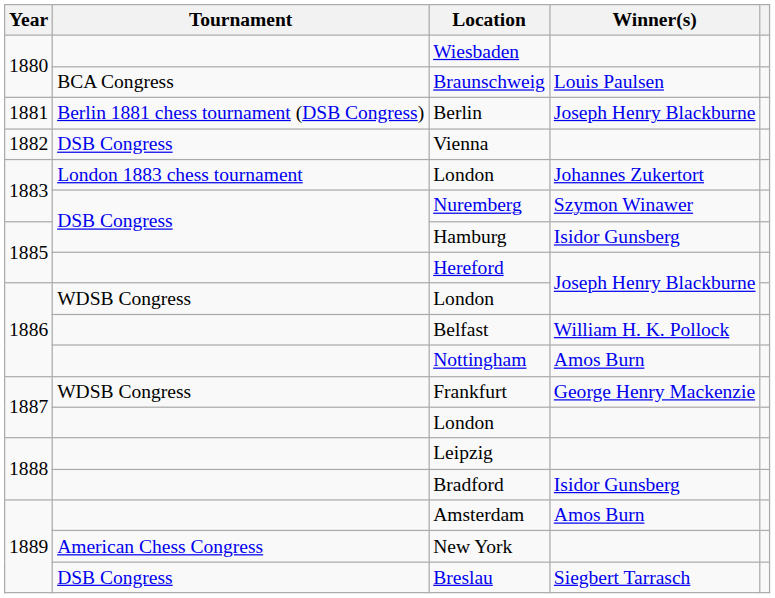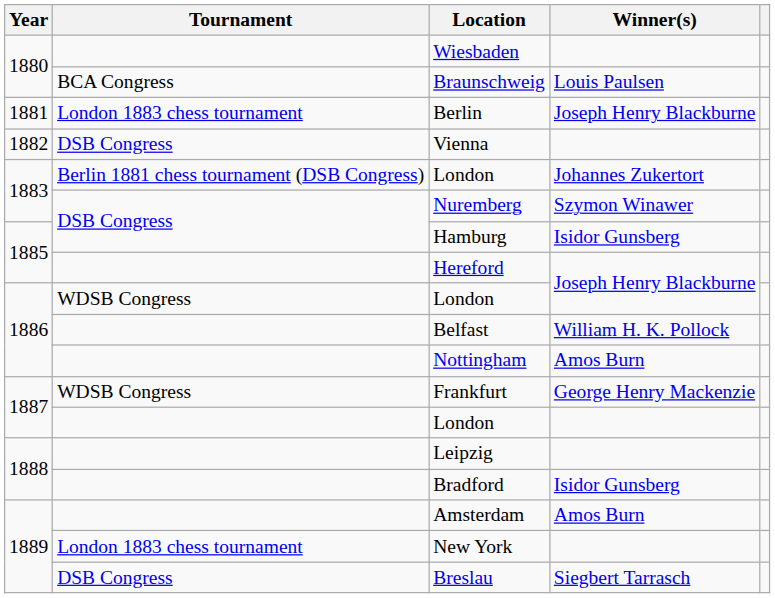 <table class="wikitable sortable">
 <tr>
 <th>Year</th>
 <th>Tournament</th>
 <th>Location</th>
 <th>Winner(s)</th>
 <th class="unsortable"></th>
 </tr>
 <tr>
 <td rowspan=2>1880</td>
 <td></td>
 <td><a href='#'>Wiesbaden</a></td>
 <td></td>
 <td></td>
 </tr>
 <tr>
 <td>BCA Congress</td>
 <td><a href='#'>Braunschweig</a></td>
 <td><a href='#'>Louis Paulsen</a></td>
 <td></td>
 </tr>
 <tr>
 <td>1881</td>
-<td><a href='#'>Berlin 1881 chess tournament</a> (<a href='#'>DSB Congress</a>)</td>
+<td><a href='#'>London 1883 chess tournament</a></td>
 <td>Berlin</td>
 <td><a href='#'>Joseph Henry Blackburne</a></td>
 <td></td>
 </tr>
 <tr>
 <td>1882</td>
 <td><a href='#'>DSB Congress</a></td>
 <td>Vienna</td>
 <td></td>
 <td></td>
 </tr>
 <tr>
 <td rowspan=2>1883</td>
-<td><a href='#'>London 1883 chess tournament</a></td>
+<td><a href='#'>Berlin 1881 chess tournament</a> (<a href='#'>DSB Congress</a>)</td>
 <td>London</td>
 <td><a href='#'>Johannes Zukertort</a></td>
 <td></td>
 </tr>
 <tr>
 <td rowspan=2><a href='#'>DSB Congress</a></td>
 <td><a href='#'>Nuremberg</a></td>
 <td><a href='#'>Szymon Winawer</a></td>
 <td></td>
 </tr>
 <tr>
 <td rowspan=2>1885</td>
 <td>Hamburg</td>
 <td><a href='#'>Isidor Gunsberg</a></td>
 <td></td>
 </tr>
 <tr>
 <td></td>
 <td><a href='#'>Hereford</a></td>
 <td rowspan=2><a href='#'>Joseph Henry Blackburne</a></td>
 <td></td>
 </tr>
 <tr>
 <td rowspan=3>1886</td>
 <td>WDSB Congress</td>
 <td>London</td>
 <td></td>
 </tr>
 <tr>
 <td></td>
 <td>Belfast</td>
 <td><a href='#'>William H. K. Pollock</a></td>
 <td></td>
 </tr>
 <tr>
 <td></td>
 <td><a href='#'>Nottingham</a></td>
 <td><a href='#'>Amos Burn</a></td>
 <td></td>
 </tr>
 <tr>
 <td rowspan=2>1887</td>
 <td>WDSB Congress</td>
 <td>Frankfurt</td>
 <td><a href='#'>George Henry Mackenzie</a></td>
 <td></td>
 </tr>
 <tr>
 <td></td>
 <td>London</td>
 <td></td>
 <td></td>
 </tr>
 <tr>
 <td rowspan=2>1888</td>
 <td></td>
 <td>Leipzig</td>
 <td></td>
 </tr>
 <tr>
 <td></td>
 <td>Bradford</td>
 <td><a href='#'>Isidor Gunsberg</a></td>
 <td></td>
 </tr>
 <tr>
 <td rowspan=3>1889</td>
 <td></td>
 <td>Amsterdam</td>
 <td><a href='#'>Amos Burn</a></td>
 <td></td>
 </tr>
 <tr>
-<td><a href='#'>American Chess Congress</a></td>
+<td><a href='#'>London 1883 chess tournament</a></td>
 <td>New York</td>
 <td></td>
 </tr>
 <tr>
 <td><a href='#'>DSB Congress</a></td>
 <td><a href='#'>Breslau</a></td>
 <td><a href='#'>Siegbert Tarrasch</a></td>
 <td></td>
 </tr>
 </table>
